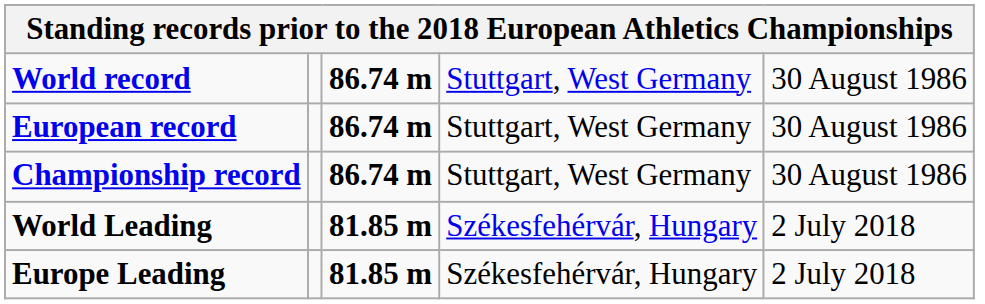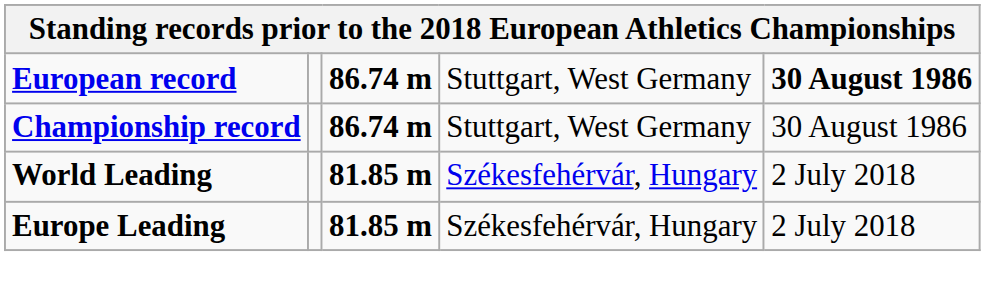 <table class="wikitable">
 <tr>
 <th colspan="5">Standing records prior to the 2018 European Athletics Championships</th>
-</tr>
-<tr>
-<td><strong><a href='#'>World record</a></strong></td>
-<td></td>
-<td><strong>86.74 m</strong></td>
-<td><a href='#'>Stuttgart</a>, <a href='#'>West Germany</a></td>
-<td>30 August 1986</td>
 </tr>
 <tr>
 <td><strong><a href='#'>European record</a></strong></td>
 <td></td>
 <td><strong>86.74 m</strong></td>
 <td>Stuttgart, West Germany</td>
-<td>30 August 1986</td>
+<td><strong>30 August 1986</strong></td>
 </tr>
 <tr>
 <td><strong><a href='#'>Championship record</a></strong></td>
 <td></td>
 <td><strong>86.74 m</strong></td>
 <td>Stuttgart, West Germany</td>
 <td>30 August 1986</td>
 </tr>
 <tr>
 <td><strong>World Leading</strong></td>
 <td></td>
 <td><strong>81.85 m</strong></td>
 <td><a href='#'>Székesfehérvár</a>, <a href='#'>Hungary</a></td>
 <td>2 July 2018</td>
 </tr>
 <tr>
 <td><strong>Europe Leading</strong></td>
 <td></td>
 <td><strong>81.85 m</strong></td>
 <td>Székesfehérvár, Hungary</td>
 <td>2 July 2018</td>
 </tr>
 </table>
